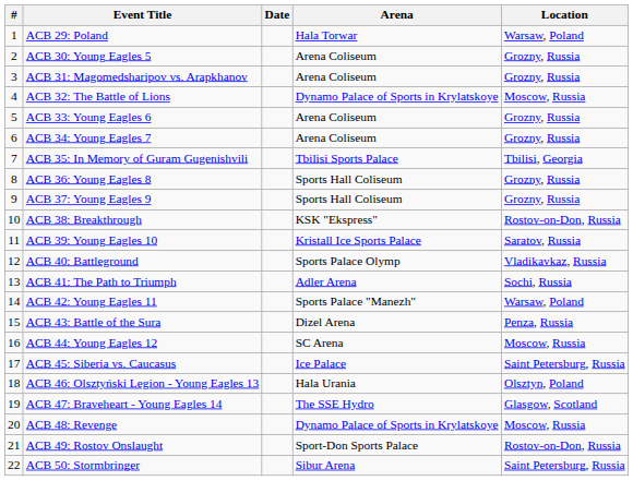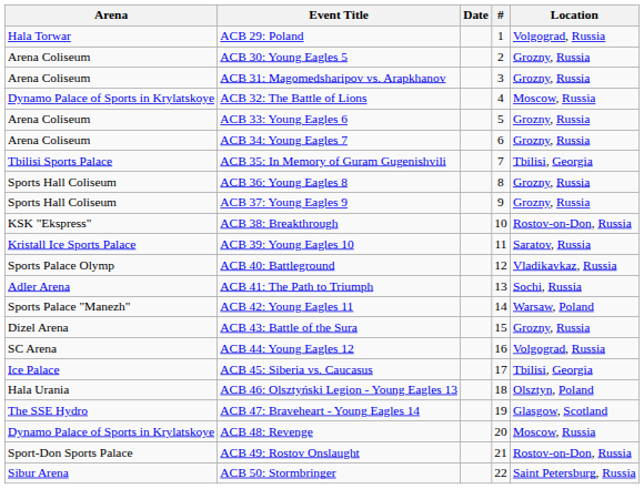 <table class="sortable wikitable" style="font-size: 90%;">
 <tr>
-<th scope="col">#</th>
+<th scope="col">Arena</th>
 <th scope="col">Event Title</th>
 <th scope="col">Date</th>
-<th scope="col">Arena</th>
+<th scope="col">#</th>
 <th scope="col">Location</th>
 </tr>
 <tr>
-<td align=center>1</td>
+<td><a href='#'>Hala Torwar</a></td>
 <td><a href='#'>ACB 29: Poland</a></td>
 <td></td>
-<td><a href='#'>Hala Torwar</a></td>
+<td align=center>1</td>
+<td> <a href='#'>Volgograd</a>, <a href='#'>Russia</a></td>
+</tr>
+<tr>
+<td>Arena Coliseum</td>
+<td><a href='#'>ACB 30: Young Eagles 5</a></td>
+<td></td>
+<td align=center>2</td>
+<td> <a href='#'>Grozny</a>, <a href='#'>Russia</a></td>
+</tr>
+<tr>
+<td>Arena Coliseum</td>
+<td><a href='#'>ACB 31: Magomedsharipov vs. Arapkhanov</a></td>
+<td></td>
+<td align=center>3</td>
+<td> <a href='#'>Grozny</a>, <a href='#'>Russia</a></td>
+</tr>
+<tr>
+<td><a href='#'>Dynamo Palace of Sports in Krylatskoye</a></td>
+<td><a href='#'>ACB 32: The Battle of Lions</a></td>
+<td></td>
+<td align=center>4</td>
+<td> <a href='#'>Moscow</a>, <a href='#'>Russia</a></td>
+</tr>
+<tr>
+<td>Arena Coliseum</td>
+<td><a href='#'>ACB 33: Young Eagles 6</a></td>
+<td></td>
+<td align=center>5</td>
+<td> <a href='#'>Grozny</a>, <a href='#'>Russia</a></td>
+</tr>
+<tr>
+<td>Arena Coliseum</td>
+<td><a href='#'>ACB 34: Young Eagles 7</a></td>
+<td></td>
+<td align=center>6</td>
+<td> <a href='#'>Grozny</a>, <a href='#'>Russia</a></td>
+</tr>
+<tr>
+<td><a href='#'>Tbilisi Sports Palace</a></td>
+<td><a href='#'>ACB 35: In Memory of Guram Gugenishvili</a></td>
+<td></td>
+<td align=center>7</td>
+<td> <a href='#'>Tbilisi</a>, <a href='#'>Georgia</a></td>
+</tr>
+<tr>
+<td>Sports Hall Coliseum</td>
+<td><a href='#'>ACB 36: Young Eagles 8</a></td>
+<td></td>
+<td align=center>8</td>
+<td> <a href='#'>Grozny</a>, <a href='#'>Russia</a></td>
+</tr>
+<tr>
+<td>Sports Hall Coliseum</td>
+<td><a href='#'>ACB 37: Young Eagles 9</a></td>
+<td></td>
+<td align=center>9</td>
+<td> <a href='#'>Grozny</a>, <a href='#'>Russia</a></td>
+</tr>
+<tr>
+<td>KSK "Ekspress"</td>
+<td><a href='#'>ACB 38: Breakthrough</a></td>
+<td></td>
+<td align=center>10</td>
+<td> <a href='#'>Rostov-on-Don</a>, <a href='#'>Russia</a></td>
+</tr>
+<tr>
+<td><a href='#'>Kristall Ice Sports Palace</a></td>
+<td><a href='#'>ACB 39: Young Eagles 10</a></td>
+<td></td>
+<td align=center>11</td>
+<td> <a href='#'>Saratov</a>, <a href='#'>Russia</a></td>
+</tr>
+<tr>
+<td>Sports Palace Olymp</td>
+<td><a href='#'>ACB 40: Battleground</a></td>
+<td></td>
+<td align=center>12</td>
+<td> <a href='#'>Vladikavkaz</a>, <a href='#'>Russia</a></td>
+</tr>
+<tr>
+<td><a href='#'>Adler Arena</a></td>
+<td><a href='#'>ACB 41: The Path to Triumph</a></td>
+<td></td>
+<td align=center>13</td>
+<td> <a href='#'>Sochi</a>, <a href='#'>Russia</a></td>
+</tr>
+<tr>
+<td>Sports Palace "Manezh"</td>
+<td><a href='#'>ACB 42: Young Eagles 11</a></td>
+<td></td>
+<td align=center>14</td>
 <td> <a href='#'>Warsaw</a>, <a href='#'>Poland</a></td>
 </tr>
 <tr>
-<td align=center>2</td>
-<td><a href='#'>ACB 30: Young Eagles 5</a></td>
+<td>Dizel Arena</td>
+<td><a href='#'>ACB 43: Battle of the Sura</a></td>
 <td></td>
-<td>Arena Coliseum</td>
+<td align=center>15</td>
 <td> <a href='#'>Grozny</a>, <a href='#'>Russia</a></td>
 </tr>
 <tr>
-<td align=center>3</td>
-<td><a href='#'>ACB 31: Magomedsharipov vs. Arapkhanov</a></td>
+<td>SC Arena</td>
+<td><a href='#'>ACB 44: Young Eagles 12</a></td>
 <td></td>
-<td>Arena Coliseum</td>
-<td> <a href='#'>Grozny</a>, <a href='#'>Russia</a></td>
+<td align=center>16</td>
+<td> <a href='#'>Volgograd</a>, <a href='#'>Russia</a></td>
 </tr>
 <tr>
-<td align=center>4</td>
-<td><a href='#'>ACB 32: The Battle of Lions</a></td>
+<td><a href='#'>Ice Palace</a></td>
+<td><a href='#'>ACB 45: Siberia vs. Caucasus</a></td>
 <td></td>
+<td align=center>17</td>
+<td> <a href='#'>Tbilisi</a>, <a href='#'>Georgia</a></td>
+</tr>
+<tr>
+<td>Hala Urania</td>
+<td><a href='#'>ACB 46: Olsztyński Legion - Young Eagles 13</a></td>
+<td></td>
+<td align=center>18</td>
+<td> <a href='#'>Olsztyn</a>, <a href='#'>Poland</a></td>
+</tr>
+<tr>
+<td><a href='#'>The SSE Hydro</a></td>
+<td><a href='#'>ACB 47: Braveheart - Young Eagles 14</a></td>
+<td></td>
+<td align=center>19</td>
+<td> <a href='#'>Glasgow</a>, <a href='#'>Scotland</a></td>
+</tr>
+<tr>
 <td><a href='#'>Dynamo Palace of Sports in Krylatskoye</a></td>
+<td><a href='#'>ACB 48: Revenge</a></td>
+<td></td>
+<td align=center>20</td>
 <td> <a href='#'>Moscow</a>, <a href='#'>Russia</a></td>
 </tr>
 <tr>
-<td align=center>5</td>
-<td><a href='#'>ACB 33: Young Eagles 6</a></td>
+<td>Sport-Don Sports Palace</td>
+<td><a href='#'>ACB 49: Rostov Onslaught</a></td>
 <td></td>
-<td>Arena Coliseum</td>
-<td> <a href='#'>Grozny</a>, <a href='#'>Russia</a></td>
-</tr>
-<tr>
-<td align=center>6</td>
-<td><a href='#'>ACB 34: Young Eagles 7</a></td>
-<td></td>
-<td>Arena Coliseum</td>
-<td> <a href='#'>Grozny</a>, <a href='#'>Russia</a></td>
-</tr>
-<tr>
-<td align=center>7</td>
-<td><a href='#'>ACB 35: In Memory of Guram Gugenishvili</a></td>
-<td></td>
-<td><a href='#'>Tbilisi Sports Palace</a></td>
-<td> <a href='#'>Tbilisi</a>, <a href='#'>Georgia</a></td>
-</tr>
-<tr>
-<td align=center>8</td>
-<td><a href='#'>ACB 36: Young Eagles 8</a></td>
-<td></td>
-<td>Sports Hall Coliseum</td>
-<td> <a href='#'>Grozny</a>, <a href='#'>Russia</a></td>
-</tr>
-<tr>
-<td align=center>9</td>
-<td><a href='#'>ACB 37: Young Eagles 9</a></td>
-<td></td>
-<td>Sports Hall Coliseum</td>
-<td> <a href='#'>Grozny</a>, <a href='#'>Russia</a></td>
-</tr>
-<tr>
-<td align=center>10</td>
-<td><a href='#'>ACB 38: Breakthrough</a></td>
-<td></td>
-<td>KSK "Ekspress"</td>
+<td align=center>21</td>
 <td> <a href='#'>Rostov-on-Don</a>, <a href='#'>Russia</a></td>
 </tr>
 <tr>
-<td align=center>11</td>
-<td><a href='#'>ACB 39: Young Eagles 10</a></td>
-<td></td>
-<td><a href='#'>Kristall Ice Sports Palace</a></td>
-<td> <a href='#'>Saratov</a>, <a href='#'>Russia</a></td>
-</tr>
-<tr>
-<td align=center>12</td>
-<td><a href='#'>ACB 40: Battleground</a></td>
-<td></td>
-<td>Sports Palace Olymp</td>
-<td> <a href='#'>Vladikavkaz</a>, <a href='#'>Russia</a></td>
-</tr>
-<tr>
-<td align=center>13</td>
-<td><a href='#'>ACB 41: The Path to Triumph</a></td>
-<td></td>
-<td><a href='#'>Adler Arena</a></td>
-<td> <a href='#'>Sochi</a>, <a href='#'>Russia</a></td>
-</tr>
-<tr>
-<td align=center>14</td>
-<td><a href='#'>ACB 42: Young Eagles 11</a></td>
-<td></td>
-<td>Sports Palace "Manezh"</td>
-<td> <a href='#'>Warsaw</a>, <a href='#'>Poland</a></td>
-</tr>
-<tr>
-<td align=center>15</td>
-<td><a href='#'>ACB 43: Battle of the Sura</a></td>
-<td></td>
-<td>Dizel Arena</td>
-<td> <a href='#'>Penza</a>, <a href='#'>Russia</a></td>
-</tr>
-<tr>
-<td align=center>16</td>
-<td><a href='#'>ACB 44: Young Eagles 12</a></td>
-<td></td>
-<td>SC Arena</td>
-<td> <a href='#'>Moscow</a>, <a href='#'>Russia</a></td>
-</tr>
-<tr>
-<td align=center>17</td>
-<td><a href='#'>ACB 45: Siberia vs. Caucasus</a></td>
-<td></td>
-<td><a href='#'>Ice Palace</a></td>
-<td> <a href='#'>Saint Petersburg</a>, <a href='#'>Russia</a></td>
-</tr>
-<tr>
-<td align=center>18</td>
-<td><a href='#'>ACB 46: Olsztyński Legion - Young Eagles 13</a></td>
-<td></td>
-<td>Hala Urania</td>
-<td> <a href='#'>Olsztyn</a>, <a href='#'>Poland</a></td>
-</tr>
-<tr>
-<td align=center>19</td>
-<td><a href='#'>ACB 47: Braveheart - Young Eagles 14</a></td>
-<td></td>
-<td><a href='#'>The SSE Hydro</a></td>
-<td> <a href='#'>Glasgow</a>, <a href='#'>Scotland</a></td>
-</tr>
-<tr>
-<td align=center>20</td>
-<td><a href='#'>ACB 48: Revenge</a></td>
-<td></td>
-<td><a href='#'>Dynamo Palace of Sports in Krylatskoye</a></td>
-<td> <a href='#'>Moscow</a>, <a href='#'>Russia</a></td>
-</tr>
-<tr>
-<td align=center>21</td>
-<td><a href='#'>ACB 49: Rostov Onslaught</a></td>
-<td></td>
-<td>Sport-Don Sports Palace</td>
-<td> <a href='#'>Rostov-on-Don</a>, <a href='#'>Russia</a></td>
-</tr>
-<tr>
-<td align=center>22</td>
+<td><a href='#'>Sibur Arena</a></td>
 <td><a href='#'>ACB 50: Stormbringer</a></td>
 <td></td>
-<td><a href='#'>Sibur Arena</a></td>
+<td align=center>22</td>
 <td> <a href='#'>Saint Petersburg</a>, <a href='#'>Russia</a></td>
 </tr>
 </table>
